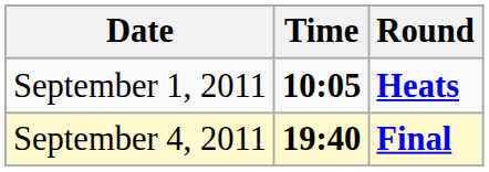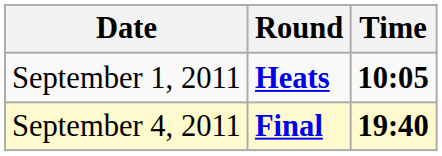 <table class="wikitable">
 <tr>
 <th>Date</th>
+<th>Round</th>
 <th>Time</th>
-<th>Round</th>
 </tr>
 <tr>
 <td>September 1, 2011</td>
+<td><strong><a href='#'>Heats</a></strong></td>
 <td><strong>10:05</strong></td>
-<td><strong><a href='#'>Heats</a></strong></td>
 </tr>
 <tr style=background:lemonchiffon>
 <td>September 4, 2011</td>
+<td><strong><a href='#'>Final</a></strong></td>
 <td><strong>19:40</strong></td>
-<td><strong><a href='#'>Final</a></strong></td>
 </tr>
 </table>
